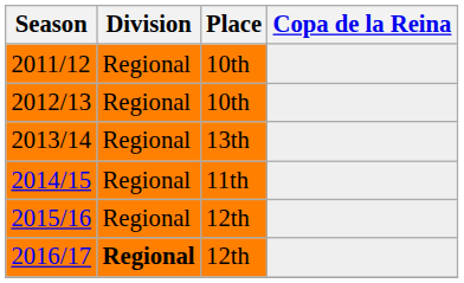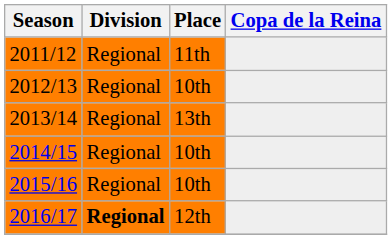 <table class="wikitable">
 <tr style="background:#f0f6fa;">
 <th>Season</th>
 <th>Division</th>
 <th>Place</th>
 <th><a href='#'>Copa de la Reina</a></th>
 </tr>
 <tr>
 <td style="background:#FF7F00;">2011/12</td>
 <td style="background:#FF7F00;">Regional</td>
-<td style="background:#FF7F00;">10th</td>
+<td style="background:#FF7F00;">11th</td>
 <th style="background:#efefef;"></th>
 </tr>
 <tr>
 <td style="background:#FF7F00;">2012/13</td>
 <td style="background:#FF7F00;">Regional</td>
 <td style="background:#FF7F00;">10th</td>
 <th style="background:#efefef;"></th>
 </tr>
 <tr>
 <td style="background:#FF7F00;">2013/14</td>
 <td style="background:#FF7F00;">Regional</td>
 <td style="background:#FF7F00;">13th</td>
 <th style="background:#efefef;"></th>
 </tr>
 <tr>
 <td style="background:#FF7F00;"><a href='#'>2014/15</a></td>
 <td style="background:#FF7F00;">Regional</td>
-<td style="background:#FF7F00;">11th</td>
+<td style="background:#FF7F00;">10th</td>
 <th style="background:#efefef;"></th>
 </tr>
 <tr>
 <td style="background:#FF7F00;"><a href='#'>2015/16</a></td>
 <td style="background:#FF7F00;">Regional</td>
-<td style="background:#FF7F00;">12th</td>
+<td style="background:#FF7F00;">10th</td>
 <th style="background:#efefef;"></th>
 </tr>
 <tr>
 <td style="background:#FF7F00;"><a href='#'>2016/17</a></td>
 <td style="background:#FF7F00;"><strong>Regional</strong></td>
 <td style="background:#FF7F00;">12th</td>
 <th style="background:#efefef;"></th>
 </tr>
 <tr>
 </tr>
 </table>
